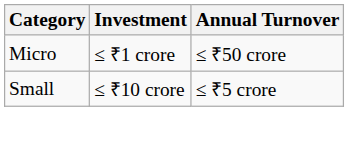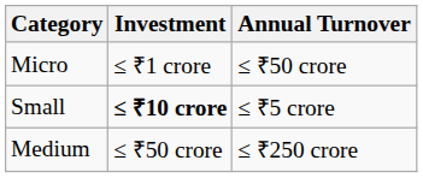 <table class="wikitable">
 <tr>
 <th>Category</th>
 <th>Investment</th>
 <th>Annual Turnover</th>
 </tr>
 <tr>
 <td>Micro</td>
 <td>≤ ₹1 crore</td>
 <td>≤ ₹50 crore</td>
 </tr>
 <tr>
 <td>Small</td>
-<td>≤ ₹10 crore</td>
+<td><strong>≤ ₹10 crore</strong></td>
 <td>≤ ₹5 crore</td>
 </tr>
+<tr>
+<td>Medium</td>
+<td>≤ ₹50 crore</td>
+<td>≤ ₹250 crore</td>
+</tr>
 </table>
